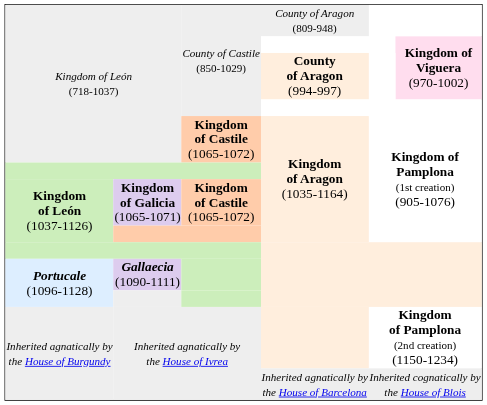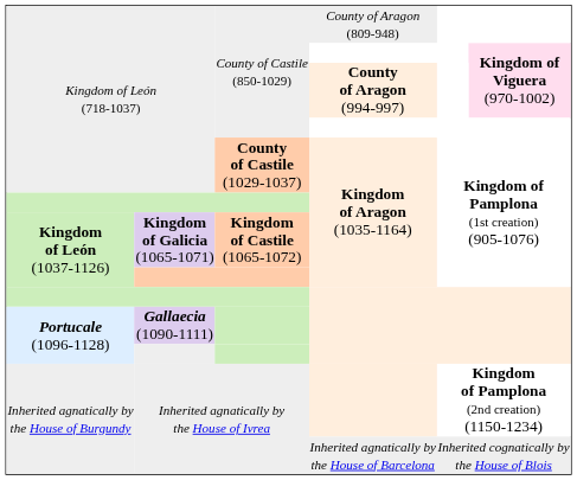 <table align="center" style="border-spacing: 0px; border: 1px solid black; text-align: center;">
 <tr>
 <td colspan=2 rowspan="5" style="background: #eee;"><small><em>Kingdom of León</em><br>(718-1037)</small></td>
 <td colspan=1 rowspan="4"  style="background: #eee;"><small><em>County of Castile</em><br>(850-1029)</small></td>
 <td colspan=1 style="background: #eee;"><small><em>County of Aragon</em><br>(809-948)</small></td>
 <td colspan=2 style="background: #fff;">      </td>
 </tr>
 <tr>
 <td colspan=2 style="background: #fff;">      </td>
 <td colspan=1 rowspan="2" style="background: #fde;"><strong>Kingdom of<br>Viguera</strong><br>(970-1002)</td>
 </tr>
 <tr>
 <td colspan=1 style="background: #fedf;"><strong>County<br>of Aragon</strong><br>(994-997)</td>
 <td colspan=1 style="background: #fff;">      </td>
 </tr>
 <tr>
 <td colspan=3 style="background: #fff;">      </td>
 </tr>
 <tr>
-<td colspan=1 style="background: #fca;"><strong>Kingdom<br>of Castile</strong><br>(1065-1072)</td>
+<td colspan=1 style="background: #fca;"><strong>County<br>of Castile</strong><br>(1029-1037)</td>
 <td colspan=1 rowspan="5" style="background: #fedf;"><strong>Kingdom<br>of Aragon</strong><br>(1035-1164)</td>
 <td colspan=2 rowspan="5" style="background: #fff;"><strong>Kingdom of<br>Pamplona</strong><br><small>(1st creation)</small><br>(905-1076)</td>
 </tr>
 <tr>
 <td colspan=3 style="background: #ceb;">      </td>
 </tr>
 <tr>
 <td colspan=1 rowspan="2" style="background: #ceb;"><strong>Kingdom<br>of León</strong><br>(1037-1126)</td>
 <td colspan=1 style="background: #dce;"><strong>Kingdom<br>of Galicia</strong><br>(1065-1071)</td>
 <td colspan=1 style="background: #fca;"><strong>Kingdom<br>of Castile</strong><br>(1065-1072)</td>
 </tr>
 <tr>
 <td colspan=2 style="background: #fca;">      </td>
 </tr>
 <tr>
 <td colspan=3 rowspan="2" style="background: #ceb;">      </td>
 </tr>
 <tr>
 <td colspan=3 rowspan="4" style="background: #fedf;">      </td>
 </tr>
 <tr>
 <td colspan=1 rowspan=2 style="background: #def;"><strong> <em>Portucale</em> </strong><br>(1096-1128)</td>
 <td colspan=1 style="background: #dce;"><strong> <em>Gallaecia</em></strong><br>(1090-1111)</td>
 <td colspan=1 style="background: #ceb;">      </td>
 </tr>
 <tr>
 <td colspan=1 style="background: #eee;">      </td>
 <td colspan=1 style="background: #ceb;">      </td>
 </tr>
 <tr>
 <td colspan=1 rowspan="3" style="background: #eee;"><small><em>Inherited agnatically by<br>the <a href='#'>House of Burgundy</a></em></small></td>
 <td colspan=2 rowspan="3"  style="background: #eee;"><small><em>Inherited agnatically by<br>the <a href='#'>House of Ivrea</a></em></small></td>
 </tr>
 <tr>
 <td colspan=1 style="background: #fedf;">      </td>
 <td colspan=2 style="background: #fff;"><strong>Kingdom<br>of Pamplona</strong><br><small>(2nd creation)</small><br>(1150-1234)</td>
 </tr>
 <tr>
 <td colspan=1 style="background: #eee;"><small><em>Inherited agnatically by<br>the <a href='#'>House of Barcelona</a></em></small></td>
 <td colspan=2 style="background: #eee;"><small><em>Inherited cognatically by<br>the <a href='#'>House of Blois</a></em></small></td>
 </tr>
 <tr>
 </tr>
 </table>
